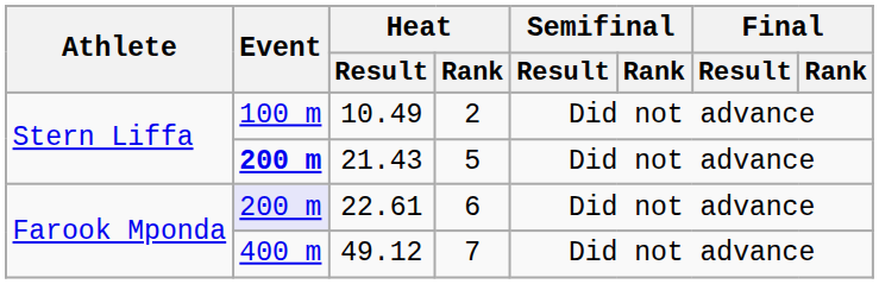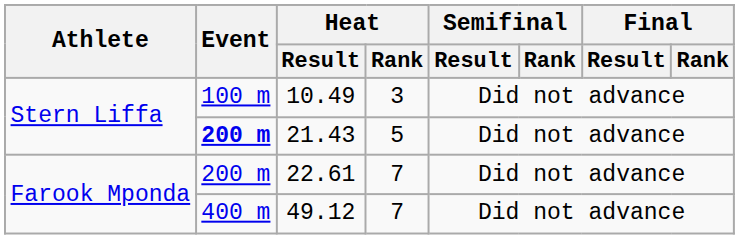 <table class="wikitable" style="font-size:90%; text-align:center">
 <tr>
 <th rowspan=2>Athlete</th>
 <th rowspan=2>Event</th>
 <th colspan=2>Heat</th>
 <th colspan=2>Semifinal</th>
 <th colspan=2>Final</th>
 </tr>
 <tr style="font-size:95%">
 <th>Result</th>
 <th>Rank</th>
 <th>Result</th>
 <th>Rank</th>
 <th>Result</th>
 <th>Rank</th>
 </tr>
 <tr>
 <td align=left rowspan=2><a href='#'>Stern Liffa</a></td>
 <td align=left rowspan=1><a href='#'>100 m</a></td>
 <td>10.49</td>
-<td>2</td>
+<td>3</td>
 <td colspan=4>Did not advance</td>
 </tr>
 <tr>
 <td align=left rowspan=1><strong><a href='#'>200 m</a></strong></td>
 <td>21.43</td>
 <td>5</td>
 <td colspan=4>Did not advance</td>
 </tr>
 <tr>
 <td align=left rowspan=2><a href='#'>Farook Mponda</a></td>
-<td align=left rowspan=1 style="background: lavender;"><a href='#'>200 m</a></td>
+<td align=left rowspan=1><a href='#'>200 m</a></td>
 <td>22.61</td>
-<td>6</td>
+<td>7</td>
 <td colspan=4>Did not advance</td>
 </tr>
 <tr>
 <td align=left rowspan=1><a href='#'>400 m</a></td>
 <td>49.12</td>
 <td>7</td>
 <td colspan=4>Did not advance</td>
 </tr>
 </table>
